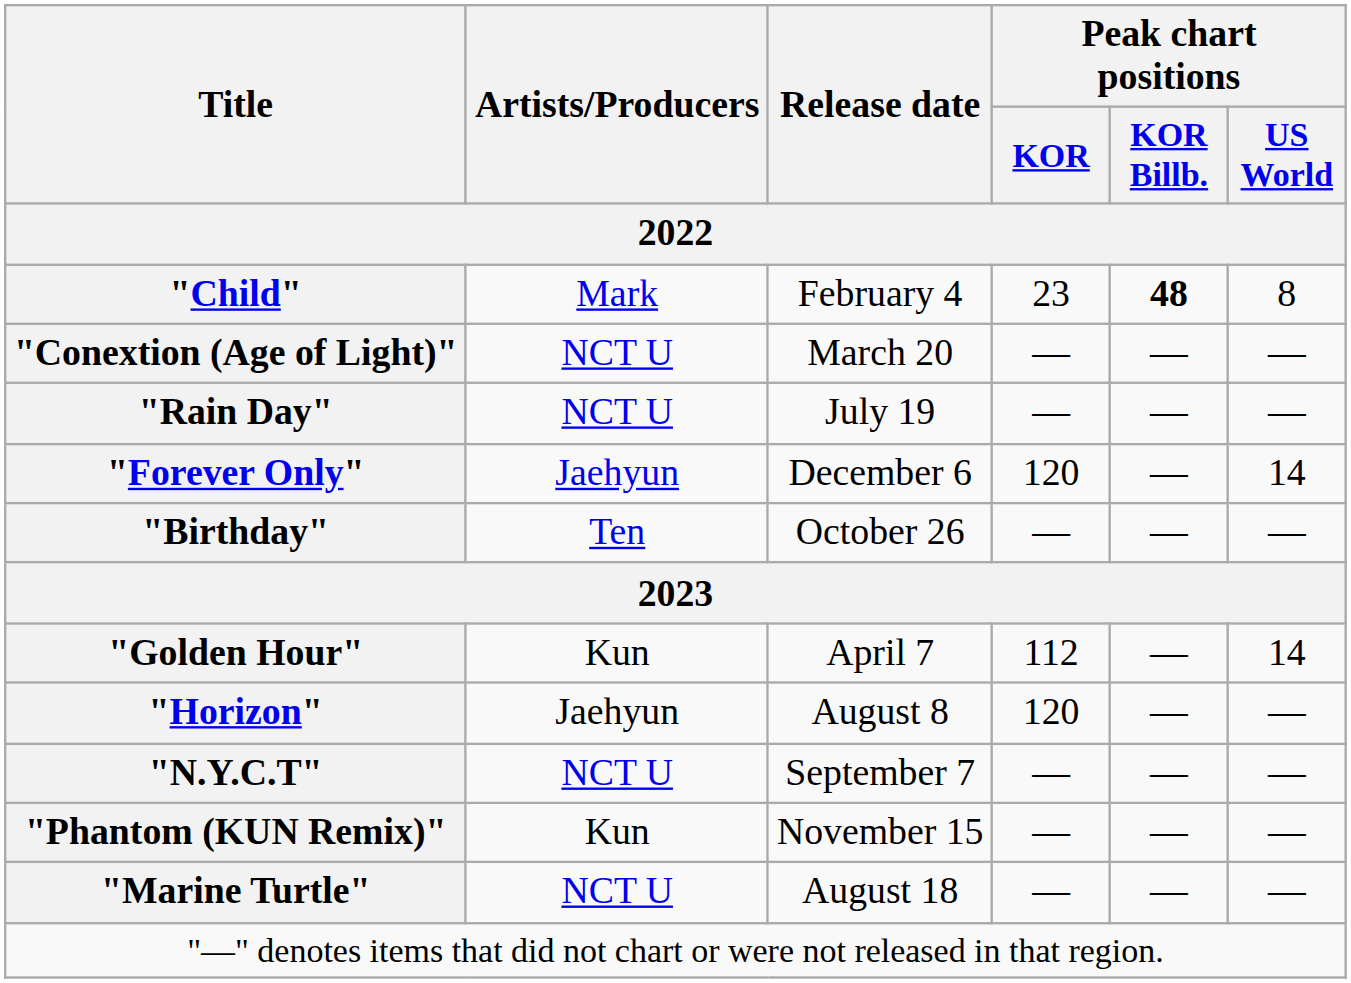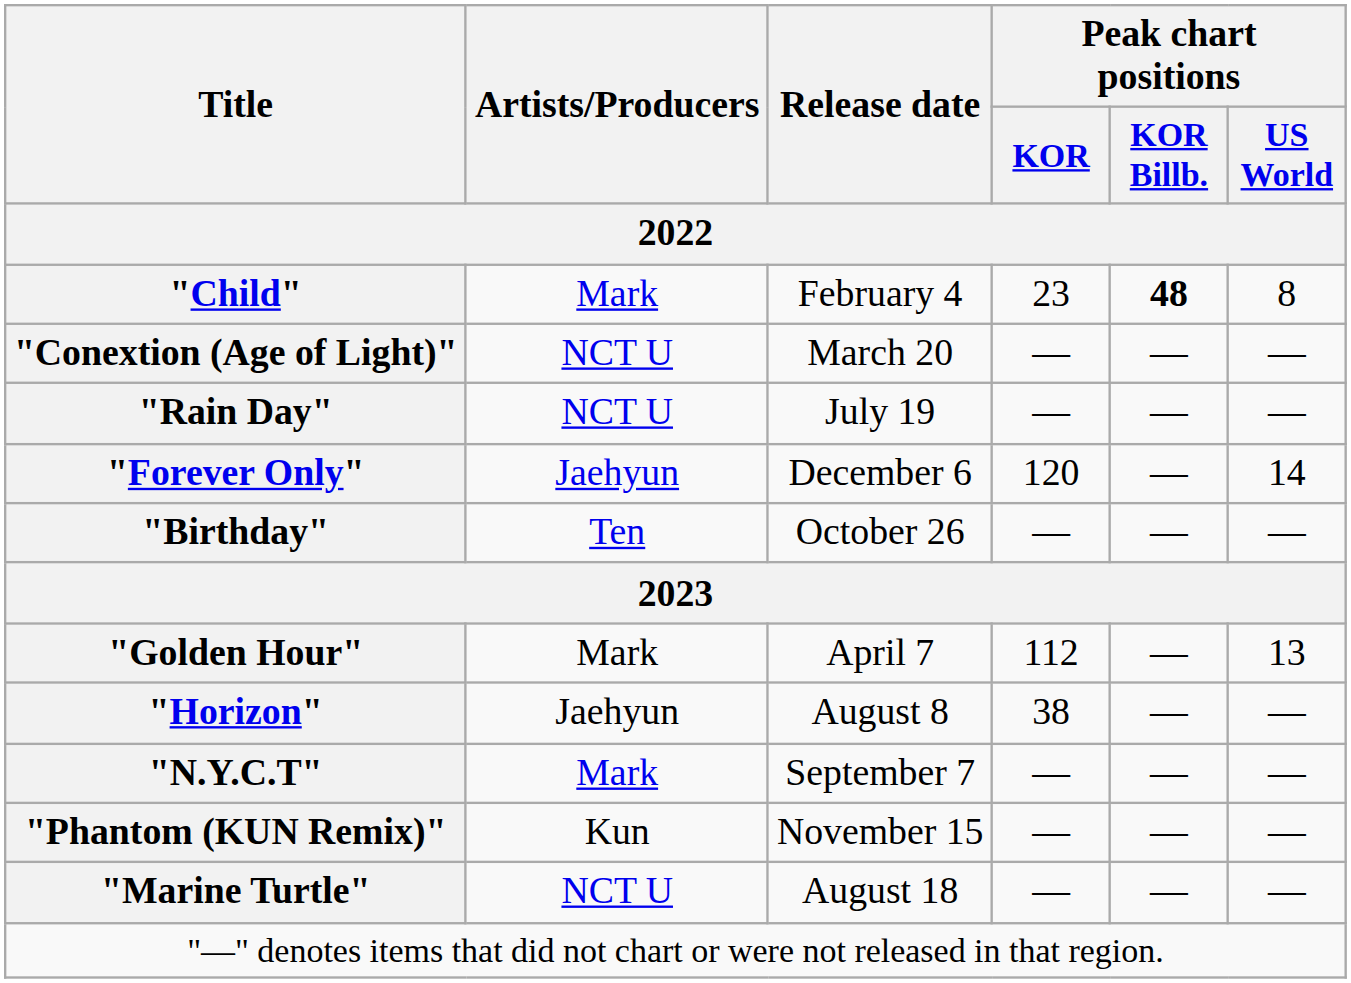 <table class="wikitable plainrowheaders" style="text-align:center;">
 <tr>
 <th rowspan="2">Title</th>
 <th rowspan="2">Artists/Producers</th>
 <th rowspan="2">Release date</th>
 <th colspan="3">Peak chart<br>positions</th>
 </tr>
 <tr>
 <th style="width:3em;font-size:90%;"><a href='#'>KOR</a><br></th>
 <th style="width:3em;font-size:90%;"><a href='#'>KOR<br>Billb.</a><br></th>
 <th style="width:3em;font-size:90%;"><a href='#'>US<br>World</a><br></th>
 </tr>
 <tr>
 <th colspan="6">2022</th>
 </tr>
 <tr>
 <th scope=row>"<a href='#'>Child</a>"</th>
 <td><a href='#'>Mark</a></td>
 <td>February 4</td>
 <td>23</td>
 <td><strong>48</strong></td>
 <td>8</td>
 </tr>
 <tr>
 <th scope=row>"Conextion (Age of Light)"</th>
 <td><a href='#'>NCT U</a> </td>
 <td>March 20</td>
 <td>—</td>
 <td>—</td>
 <td>—</td>
 </tr>
 <tr>
 <th scope="row">"Rain Day"</th>
 <td><a href='#'>NCT U</a> </td>
 <td>July 19</td>
 <td>—</td>
 <td>—</td>
 <td>—</td>
 </tr>
 <tr>
 <th scope="row">"<a href='#'>Forever Only</a>"</th>
 <td><a href='#'>Jaehyun</a></td>
 <td>December 6</td>
 <td>120</td>
 <td>—</td>
 <td>14</td>
 </tr>
 <tr>
 <th scope="row">"Birthday"</th>
 <td><a href='#'>Ten</a></td>
 <td>October 26</td>
 <td>—</td>
 <td>—</td>
 <td>—</td>
 </tr>
 <tr>
 <th colspan="7">2023</th>
 </tr>
 <tr>
 <th scope="row">"Golden Hour"</th>
-<td>Kun</td>
+<td>Mark</td>
 <td>April 7</td>
 <td>112</td>
 <td>—</td>
-<td>14</td>
+<td>13</td>
 </tr>
 <tr>
 <th scope="row">"<a href='#'>Horizon</a>"</th>
 <td>Jaehyun</td>
 <td>August 8</td>
-<td>120</td>
+<td>38</td>
 <td>—</td>
 <td>—</td>
 </tr>
 <tr>
 <th scope="row">"N.Y.C.T"</th>
-<td><a href='#'>NCT U</a> </td>
+<td><a href='#'>Mark</a></td>
 <td>September 7</td>
 <td>—</td>
 <td>—</td>
 <td>—</td>
 </tr>
 <tr>
 <th scope="row">"Phantom (KUN Remix)"</th>
 <td>Kun</td>
 <td>November 15</td>
 <td>—</td>
 <td>—</td>
 <td>—</td>
 </tr>
 <tr>
 <th scope="row">"Marine Turtle"</th>
 <td><a href='#'>NCT U</a> </td>
 <td>August 18</td>
 <td>—</td>
 <td>—</td>
 <td>—</td>
 </tr>
 <tr>
 <td colspan="6" style="font-size:90%;">"—" denotes items that did not chart or were not released in that region.</td>
 </tr>
 </table>
